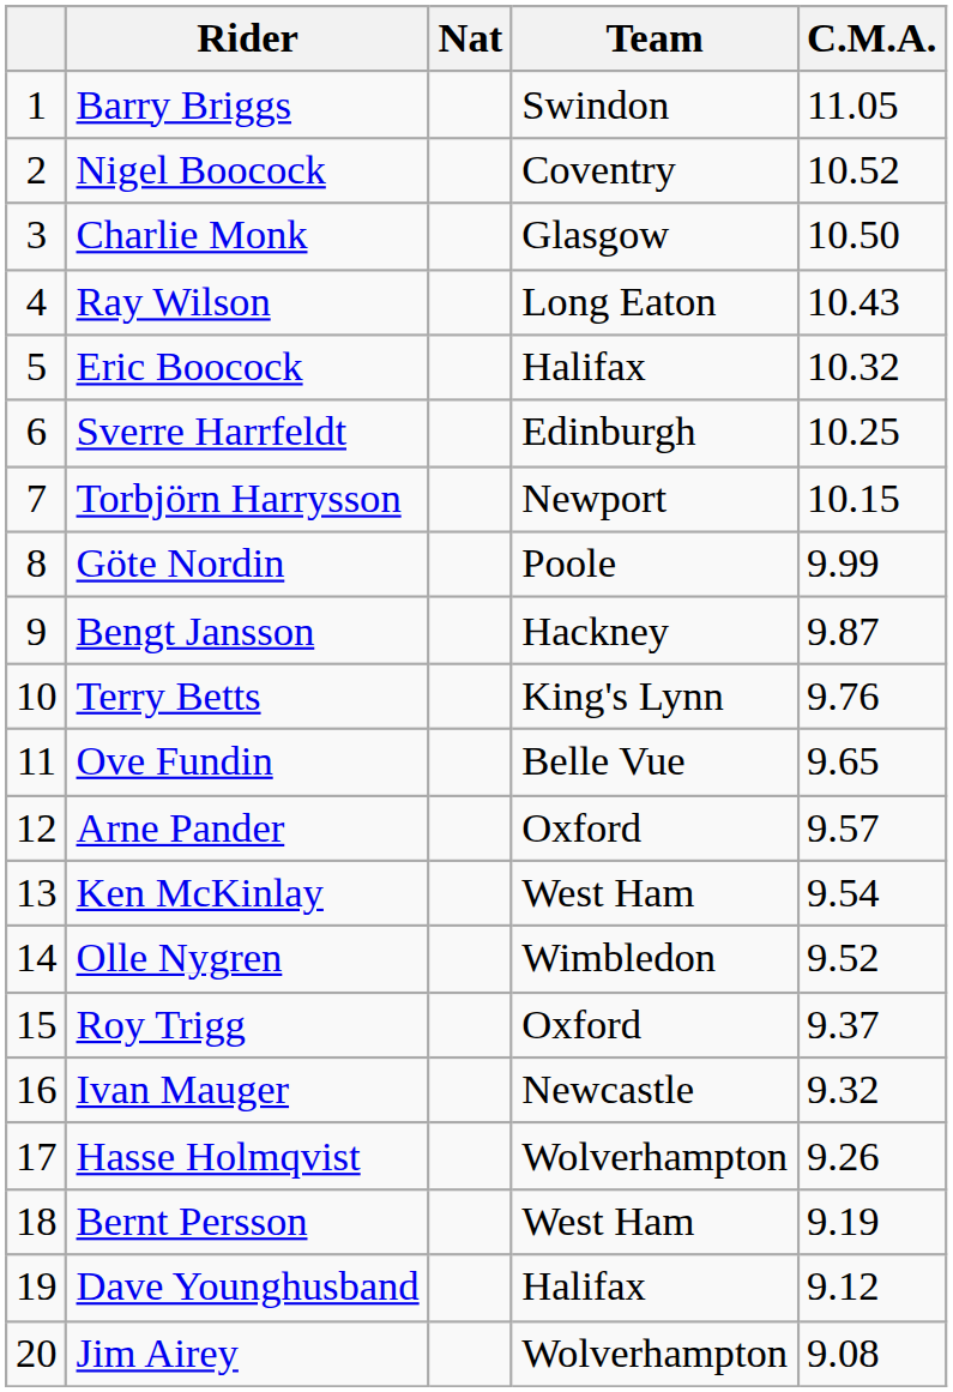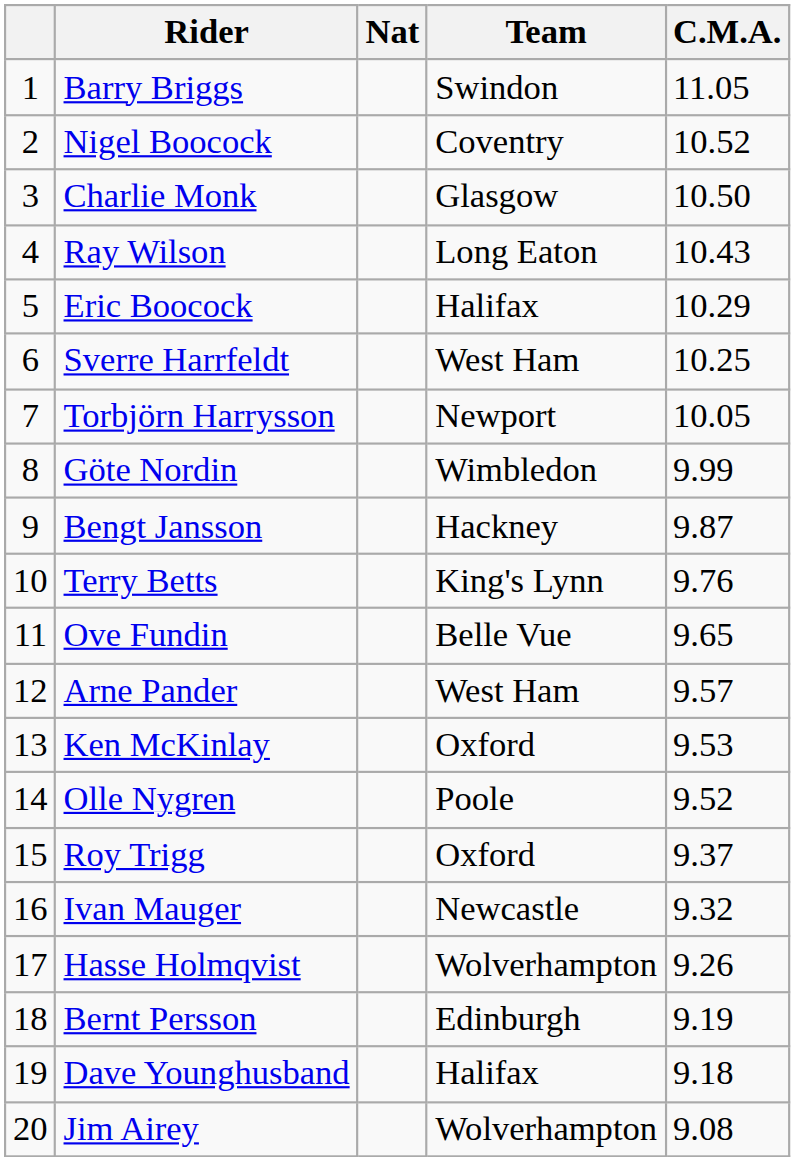 <table class=wikitable>
 <tr>
 <th></th>
 <th>Rider</th>
 <th>Nat</th>
 <th>Team</th>
 <th>C.M.A.</th>
 </tr>
 <tr>
 <td align="center">1</td>
 <td><a href='#'>Barry Briggs</a></td>
 <td></td>
 <td>Swindon</td>
 <td>11.05</td>
 </tr>
 <tr>
 <td align="center">2</td>
 <td><a href='#'>Nigel Boocock</a></td>
 <td></td>
 <td>Coventry</td>
 <td>10.52</td>
 </tr>
 <tr>
 <td align="center">3</td>
 <td><a href='#'>Charlie Monk</a></td>
 <td></td>
 <td>Glasgow</td>
 <td>10.50</td>
 </tr>
 <tr>
 <td align="center">4</td>
 <td><a href='#'>Ray Wilson</a></td>
 <td></td>
 <td>Long Eaton</td>
 <td>10.43</td>
 </tr>
 <tr>
 <td align="center">5</td>
 <td><a href='#'>Eric Boocock</a></td>
 <td></td>
 <td>Halifax</td>
-<td>10.32</td>
+<td>10.29</td>
 </tr>
 <tr>
 <td align="center">6</td>
 <td><a href='#'>Sverre Harrfeldt</a></td>
 <td></td>
-<td>Edinburgh</td>
+<td>West Ham</td>
 <td>10.25</td>
 </tr>
 <tr>
 <td align="center">7</td>
 <td><a href='#'>Torbjörn Harrysson</a></td>
 <td></td>
 <td>Newport</td>
-<td>10.15</td>
+<td>10.05</td>
 </tr>
 <tr>
 <td align="center">8</td>
 <td><a href='#'>Göte Nordin</a></td>
 <td></td>
-<td>Poole</td>
+<td>Wimbledon</td>
 <td>9.99</td>
 </tr>
 <tr>
 <td align="center">9</td>
 <td><a href='#'>Bengt Jansson</a></td>
 <td></td>
 <td>Hackney</td>
 <td>9.87</td>
 </tr>
 <tr>
 <td align="center">10</td>
 <td><a href='#'>Terry Betts</a></td>
 <td></td>
 <td>King's Lynn</td>
 <td>9.76</td>
 </tr>
 <tr>
 <td align="center">11</td>
 <td><a href='#'>Ove Fundin</a></td>
 <td></td>
 <td>Belle Vue</td>
 <td>9.65</td>
 </tr>
 <tr>
 <td align="center">12</td>
 <td><a href='#'>Arne Pander</a></td>
 <td></td>
-<td>Oxford</td>
+<td>West Ham</td>
 <td>9.57</td>
 </tr>
 <tr>
 <td align="center">13</td>
 <td><a href='#'>Ken McKinlay</a></td>
 <td></td>
-<td>West Ham</td>
-<td>9.54</td>
+<td>Oxford</td>
+<td>9.53</td>
 </tr>
 <tr>
 <td align="center">14</td>
 <td><a href='#'>Olle Nygren</a></td>
 <td></td>
-<td>Wimbledon</td>
+<td>Poole</td>
 <td>9.52</td>
 </tr>
 <tr>
 <td align="center">15</td>
 <td><a href='#'>Roy Trigg</a></td>
 <td></td>
 <td>Oxford</td>
 <td>9.37</td>
 </tr>
 <tr>
 <td align="center">16</td>
 <td><a href='#'>Ivan Mauger</a></td>
 <td></td>
 <td>Newcastle</td>
 <td>9.32</td>
 </tr>
 <tr>
 <td align="center">17</td>
 <td><a href='#'>Hasse Holmqvist</a></td>
 <td></td>
 <td>Wolverhampton</td>
 <td>9.26</td>
 </tr>
 <tr>
 <td align="center">18</td>
 <td><a href='#'>Bernt Persson</a></td>
 <td></td>
-<td>West Ham</td>
+<td>Edinburgh</td>
 <td>9.19</td>
 </tr>
 <tr>
 <td align="center">19</td>
 <td><a href='#'>Dave Younghusband</a></td>
 <td></td>
 <td>Halifax</td>
-<td>9.12</td>
+<td>9.18</td>
 </tr>
 <tr>
 <td align="center">20</td>
 <td><a href='#'>Jim Airey</a></td>
 <td></td>
 <td>Wolverhampton</td>
 <td>9.08</td>
 </tr>
 </table>
